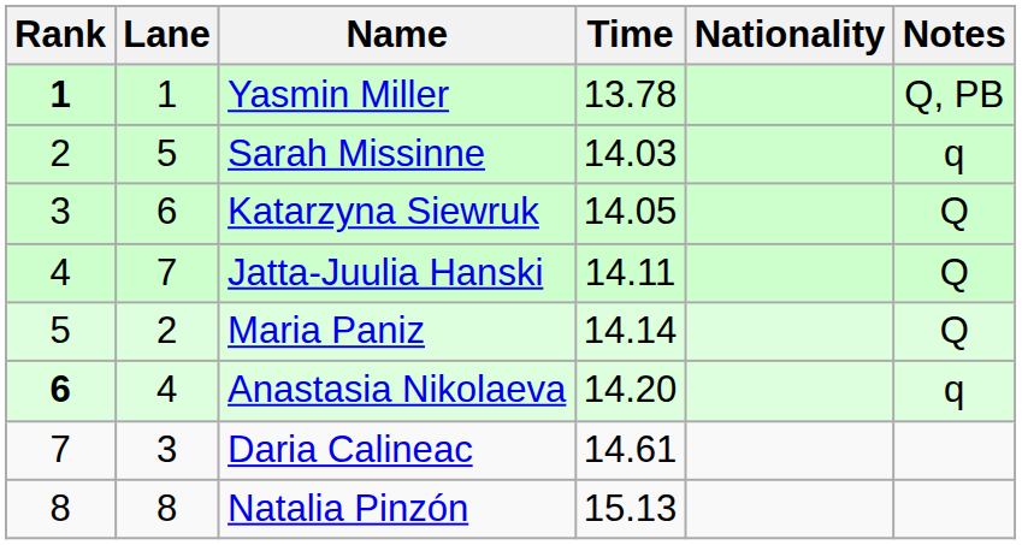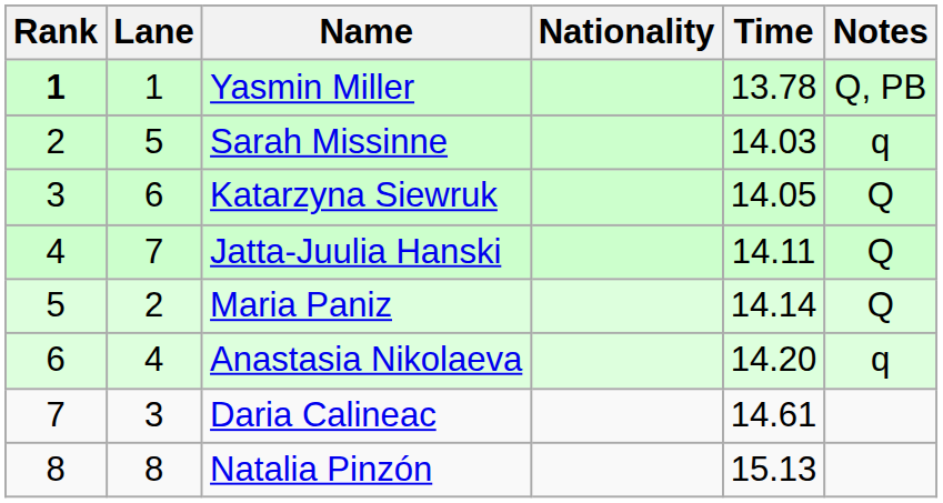 <table class="wikitable sortable" style="text-align:center">
 <tr>
 <th>Rank</th>
 <th>Lane</th>
 <th>Name</th>
+<th>Nationality</th>
 <th>Time</th>
-<th>Nationality</th>
 <th>Notes</th>
 </tr>
 <tr bgcolor=ccffcc>
 <td align=center><strong>1</strong></td>
 <td align=center>1</td>
 <td align=left><a href='#'>Yasmin Miller</a></td>
+<td align=left></td>
 <td>13.78</td>
-<td align=left></td>
 <td>Q, PB</td>
 </tr>
 <tr bgcolor=ccffcc>
 <td align=center>2</td>
 <td align=center>5</td>
 <td align=left><a href='#'>Sarah Missinne</a></td>
+<td align=left></td>
 <td>14.03</td>
-<td align=left></td>
 <td>q</td>
 </tr>
 <tr bgcolor=ccffcc>
 <td align=center>3</td>
 <td align=center>6</td>
 <td align=left><a href='#'>Katarzyna Siewruk</a></td>
+<td align=left></td>
 <td>14.05</td>
-<td align=left></td>
 <td>Q</td>
 </tr>
 <tr bgcolor=ccffcc>
 <td align=center>4</td>
 <td align=center>7</td>
 <td align=left><a href='#'>Jatta-Juulia Hanski</a></td>
+<td align=left></td>
 <td>14.11</td>
-<td align=left></td>
 <td>Q</td>
 </tr>
 <tr bgcolor=ddffdd>
 <td align=center>5</td>
 <td align=center>2</td>
 <td align=left><a href='#'>Maria Paniz</a></td>
+<td align=left></td>
 <td>14.14</td>
-<td align=left></td>
 <td>Q</td>
 </tr>
 <tr bgcolor=ddffdd>
-<td align=center><strong>6</strong></td>
+<td align=center>6</td>
 <td align=center>4</td>
 <td align=left><a href='#'>Anastasia Nikolaeva</a></td>
+<td align=left></td>
 <td>14.20</td>
-<td align=left></td>
 <td>q</td>
 </tr>
 <tr>
 <td align=center>7</td>
 <td align=center>3</td>
 <td align=left><a href='#'>Daria Calineac</a></td>
+<td align=left></td>
 <td>14.61</td>
-<td align=left></td>
 <td></td>
 </tr>
 <tr>
 <td align=center>8</td>
 <td align=center>8</td>
 <td align=left><a href='#'>Natalia Pinzón</a></td>
+<td align=left></td>
 <td>15.13</td>
-<td align=left></td>
 <td></td>
 </tr>
 </table>
